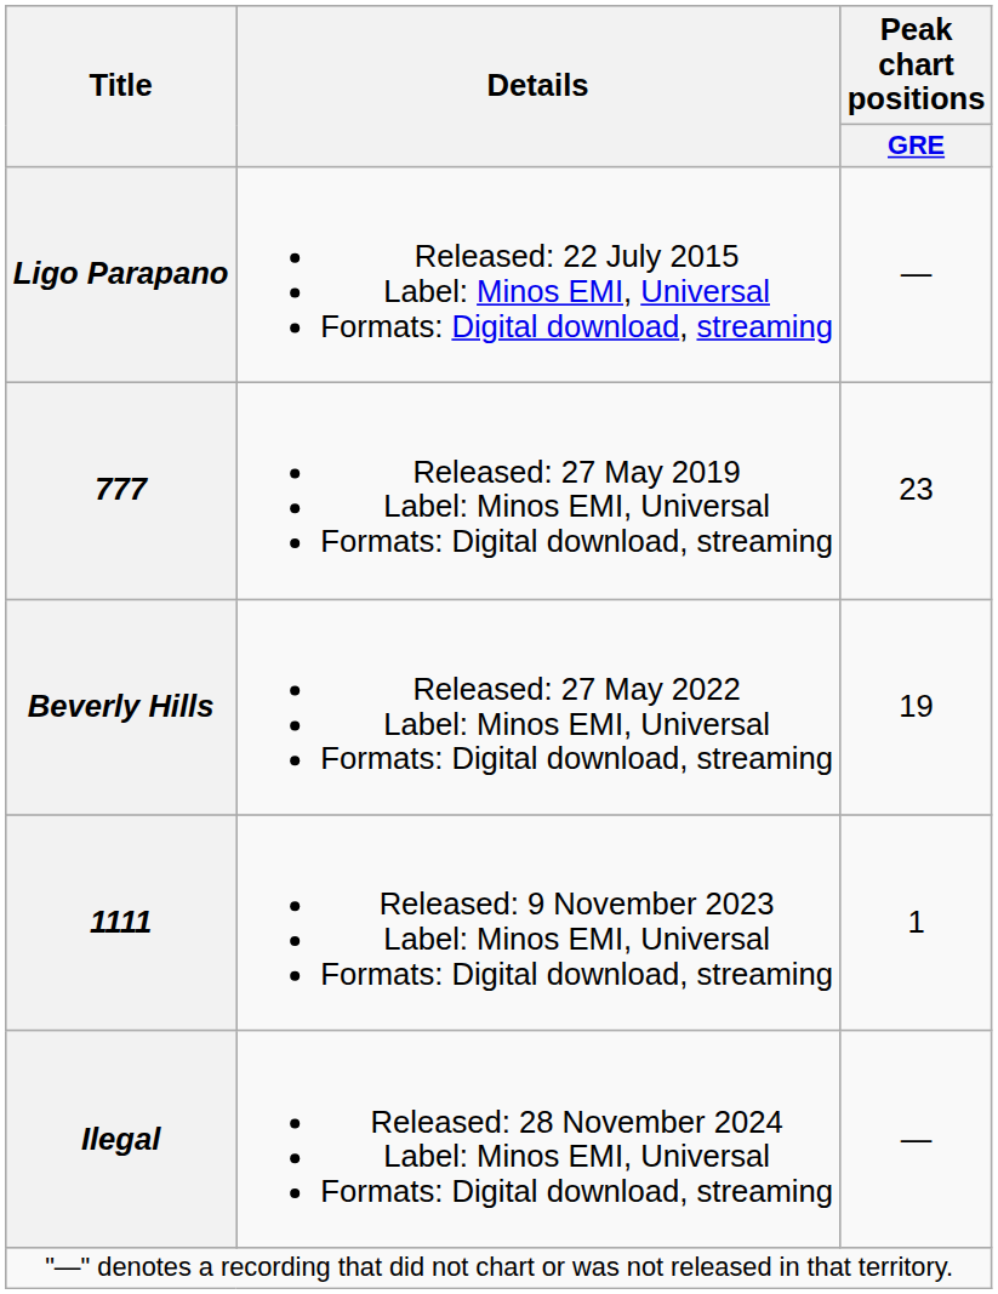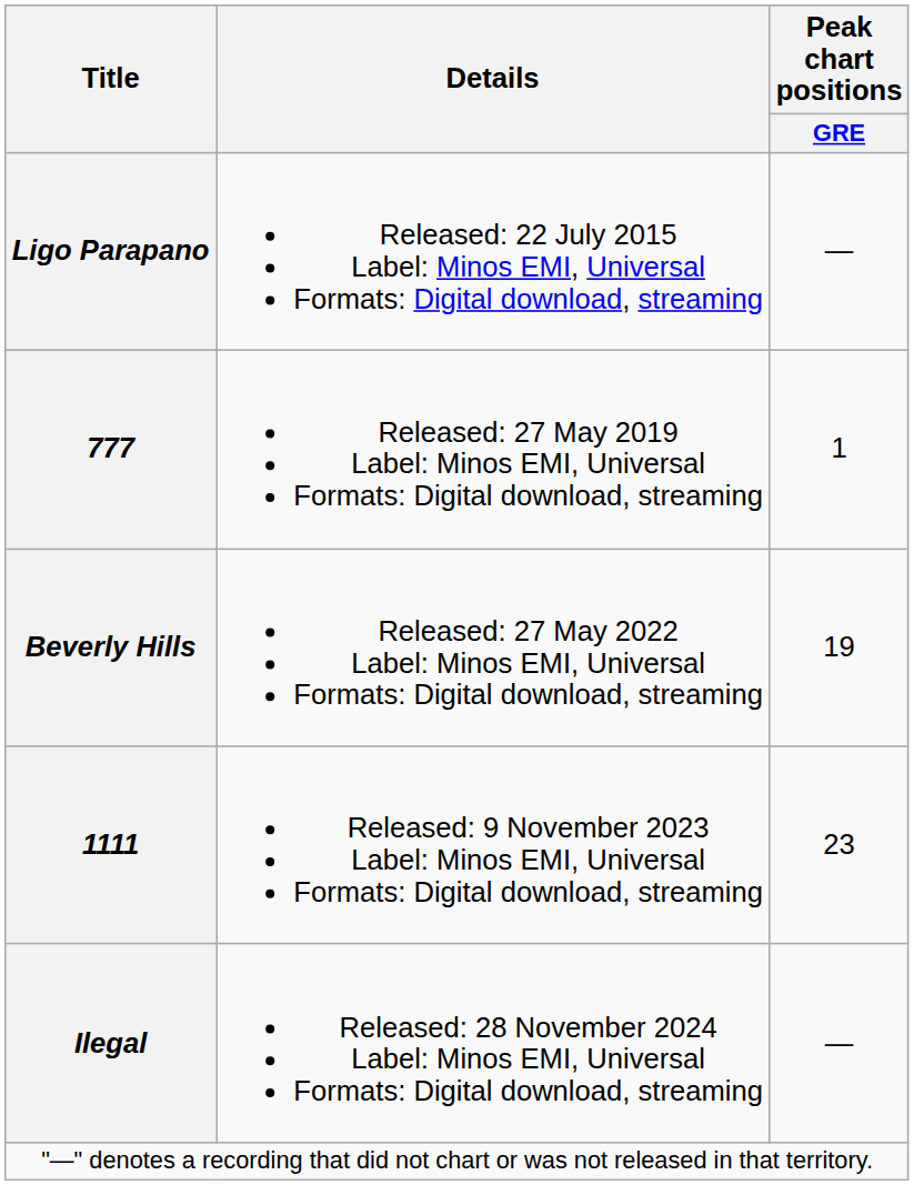 <table class="wikitable plainrowheaders" style="text-align:center">
 <tr>
 <th scope="col" rowspan="2">Title</th>
 <th scope="col" rowspan="2">Details</th>
 <th scope="col" colspan="1">Peak chart positions</th>
 </tr>
 <tr>
 <th style="width:3em; font-size:85%;"><a href='#'>GRE</a><br></th>
 </tr>
 <tr>
 <th scope="row"><em>Ligo Parapano</em></th>
 <td><br><ul><li>Released: 22 July 2015</li><li>Label: <a href='#'>Minos EMI</a>, <a href='#'>Universal</a></li><li>Formats: <a href='#'>Digital download</a>, <a href='#'>streaming</a></li></ul></td>
 <td>—</td>
 </tr>
 <tr>
 <th scope="row"><em>777</em></th>
 <td><br><ul><li>Released: 27 May 2019</li><li>Label: Minos EMI, Universal</li><li>Formats: Digital download, streaming</li></ul></td>
-<td>23</td>
+<td>1</td>
 </tr>
 <tr>
 <th scope="row"><em>Beverly Hills</em></th>
 <td><br><ul><li>Released: 27 May 2022</li><li>Label: Minos EMI, Universal</li><li>Formats: Digital download, streaming</li></ul></td>
 <td>19</td>
 </tr>
 <tr>
 <th scope="row"><em>1111</em></th>
 <td><br><ul><li>Released: 9 November 2023</li><li>Label: Minos EMI, Universal</li><li>Formats: Digital download, streaming</li></ul></td>
-<td>1</td>
+<td>23</td>
 </tr>
 <tr>
 <th scope="row"><em>Ilegal</em><br></th>
 <td><br><ul><li>Released: 28 November 2024</li><li>Label: Minos EMI, Universal</li><li>Formats: Digital download, streaming</li></ul></td>
 <td>—</td>
 </tr>
 <tr>
 <td colspan="4" style="font-size:85%">"—" denotes a recording that did not chart or was not released in that territory.</td>
 </tr>
 </table>
